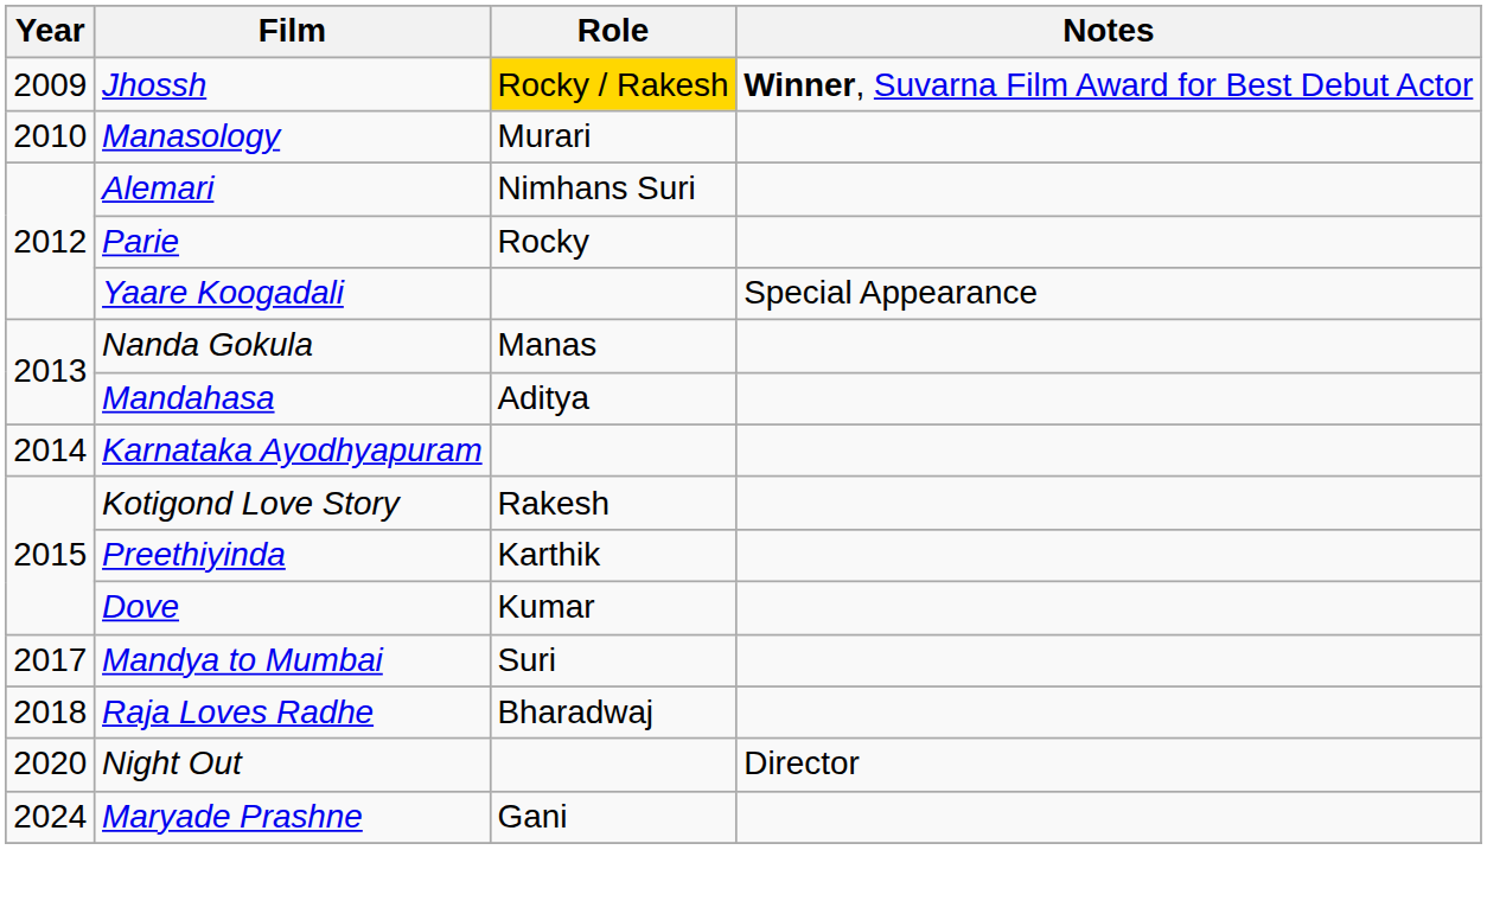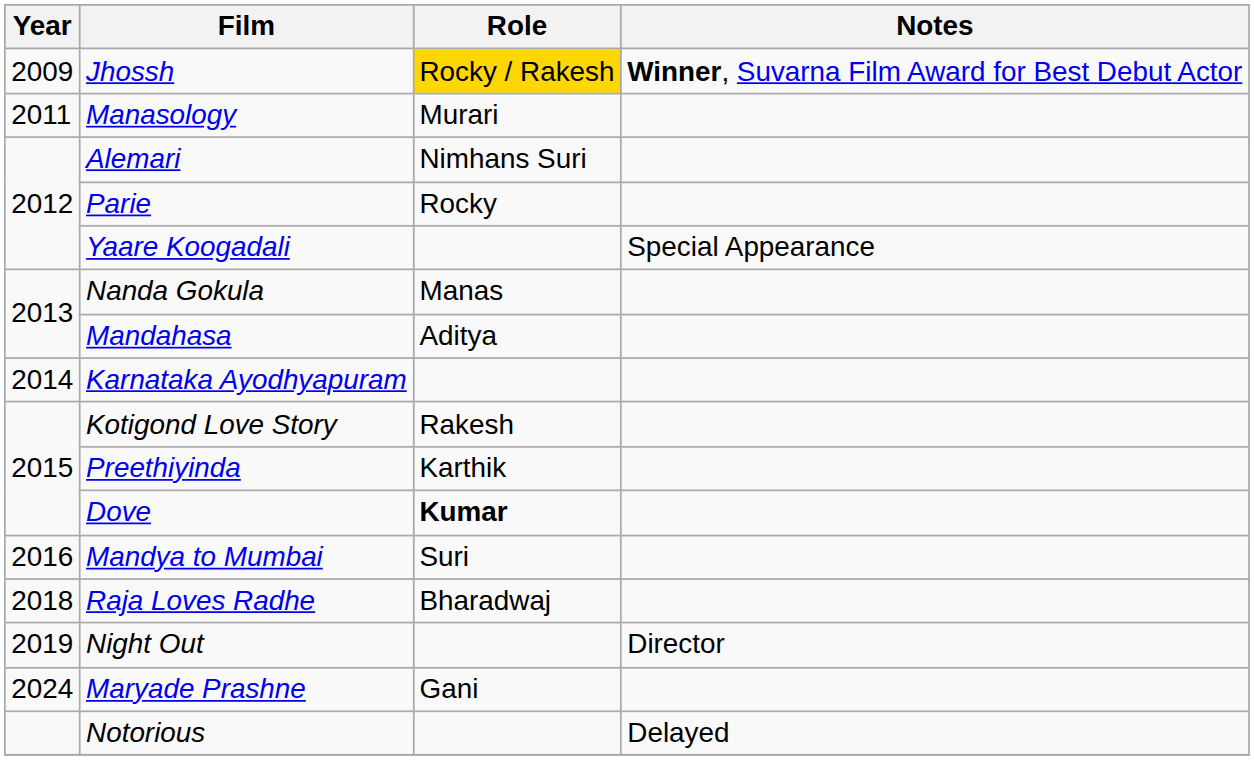 <table class="wikitable">
 <tr style="background:#ccc; text-align:center;">
 <th>Year</th>
 <th>Film</th>
 <th>Role</th>
 <th>Notes</th>
 </tr>
 <tr>
 <td>2009</td>
 <td><em><a href='#'>Jhossh</a></em></td>
 <td style="background: gold;">Rocky / Rakesh</td>
 <td><strong>Winner</strong>, <a href='#'>Suvarna Film Award for Best Debut Actor</a></td>
 </tr>
 <tr>
-<td>2010</td>
+<td>2011</td>
 <td><em><a href='#'>Manasology</a></em></td>
 <td>Murari</td>
 <td></td>
 </tr>
 <tr>
 <td rowspan="3">2012</td>
 <td><em><a href='#'>Alemari</a></em></td>
 <td>Nimhans Suri</td>
 <td></td>
 </tr>
 <tr>
 <td><em><a href='#'>Parie</a></em></td>
 <td>Rocky</td>
 <td></td>
 </tr>
 <tr>
 <td><em><a href='#'>Yaare Koogadali</a></em></td>
 <td></td>
 <td>Special Appearance</td>
 </tr>
 <tr>
 <td rowspan="2">2013</td>
 <td><em>Nanda Gokula</em></td>
 <td>Manas</td>
 <td></td>
 </tr>
 <tr>
 <td><em><a href='#'>Mandahasa</a></em></td>
 <td>Aditya</td>
 <td></td>
 </tr>
 <tr>
 <td>2014</td>
 <td><em><a href='#'>Karnataka Ayodhyapuram</a></em></td>
 <td></td>
 <td></td>
 </tr>
 <tr>
 <td rowspan="3">2015</td>
 <td><em>Kotigond Love Story</em></td>
 <td>Rakesh</td>
 <td></td>
 </tr>
 <tr>
 <td><em><a href='#'>Preethiyinda</a></em></td>
 <td>Karthik</td>
 <td></td>
 </tr>
 <tr>
 <td><em><a href='#'>Dove</a></em></td>
-<td>Kumar</td>
+<td><strong>Kumar</strong></td>
 <td></td>
 </tr>
 <tr>
-<td>2017</td>
+<td>2016</td>
 <td><em><a href='#'>Mandya to Mumbai</a></em></td>
 <td>Suri</td>
 <td></td>
 </tr>
 <tr>
 <td>2018</td>
 <td><em><a href='#'>Raja Loves Radhe</a></em></td>
 <td>Bharadwaj</td>
 <td></td>
 </tr>
 <tr>
-<td>2020</td>
+<td>2019</td>
 <td><em>Night Out </em></td>
 <td></td>
 <td>Director</td>
 </tr>
 <tr>
 <td>2024</td>
 <td><em><a href='#'>Maryade Prashne</a></em></td>
 <td>Gani</td>
 <td></td>
 </tr>
 <tr>
+<td></td>
+<td><em>Notorious</em></td>
+<td></td>
+<td>Delayed</td>
+</tr>
+<tr>
 </tr>
 </table>
